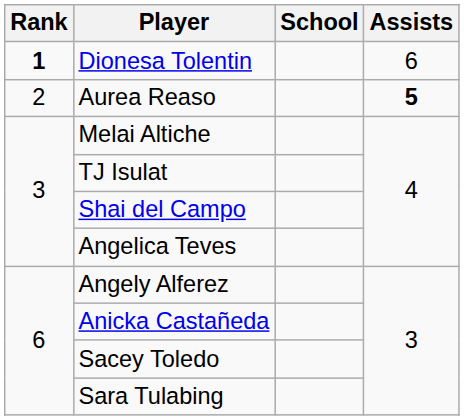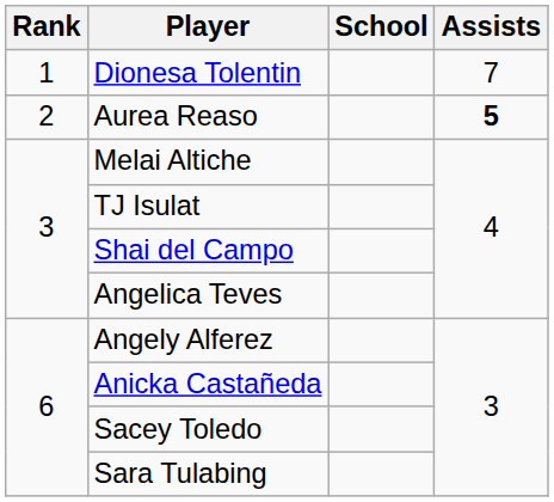 <table class="wikitable" style="text-align:center">
 <tr>
 <th>Rank</th>
 <th>Player</th>
 <th>School</th>
 <th>Assists</th>
 </tr>
 <tr>
-<td><strong>1</strong></td>
+<td>1</td>
 <td align="left"> <a href='#'>Dionesa Tolentin</a></td>
 <td align="left"></td>
-<td>6</td>
+<td>7</td>
 </tr>
 <tr>
 <td>2</td>
 <td align="left"> Aurea Reaso</td>
 <td align="left"></td>
 <td><strong>5</strong></td>
 </tr>
 <tr>
 <td rowspan="4">3</td>
 <td align="left"> Melai Altiche</td>
 <td align="left"></td>
 <td rowspan="4">4</td>
 </tr>
 <tr>
 <td align="left"> TJ Isulat</td>
 <td align="left"></td>
 </tr>
 <tr>
 <td align="left"> <a href='#'>Shai del Campo</a></td>
 <td align="left"></td>
 </tr>
 <tr>
 <td align="left"> Angelica Teves</td>
 <td align="left"></td>
 </tr>
 <tr>
 <td rowspan="4">6</td>
 <td align="left"> Angely Alferez</td>
 <td align="left"></td>
 <td rowspan="4">3</td>
 </tr>
 <tr>
 <td align="left"> <a href='#'>Anicka Castañeda</a></td>
 <td align="left"></td>
 </tr>
 <tr>
 <td align="left"> Sacey Toledo</td>
 <td align="left"></td>
 </tr>
 <tr>
 <td align="left"> Sara Tulabing</td>
 <td align="left"><br></td>
 </tr>
 </table>
